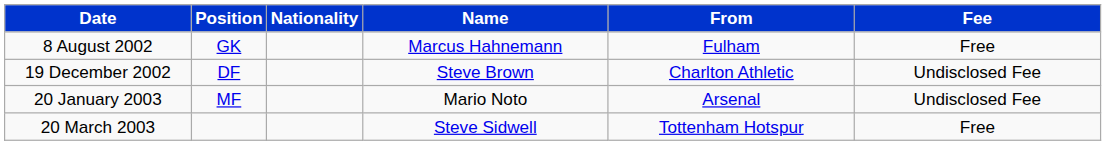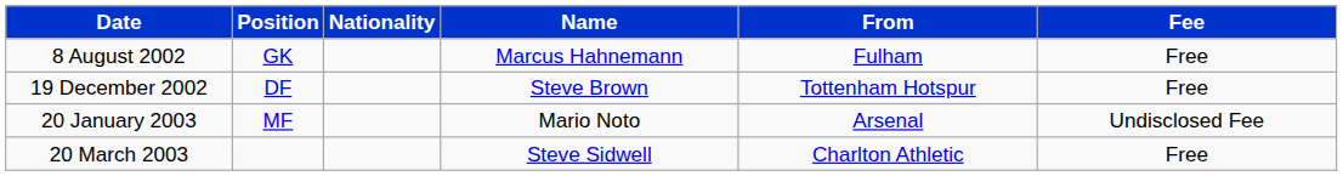 <table class="wikitable"  style="text-align:center; font-size:90%; ">
 <tr>
 <th style="background:#03c; color:white; width:150px;">Date</th>
 <th style="background:#03c; color:white; width:55px;">Position</th>
 <th style="background:#03c; color:white; width:55px;">Nationality</th>
 <th style="background:#03c; color:white; width:200px;">Name</th>
 <th style="background:#03c; color:white; width:200px;">From</th>
 <th style="background:#03c; color:white; width:200px;">Fee</th>
 </tr>
 <tr>
 <td>8 August 2002</td>
 <td><a href='#'>GK</a></td>
 <td></td>
 <td><a href='#'>Marcus Hahnemann</a></td>
 <td><a href='#'>Fulham</a></td>
 <td>Free</td>
 </tr>
 <tr>
 <td>19 December 2002</td>
 <td><a href='#'>DF</a></td>
 <td></td>
 <td><a href='#'>Steve Brown</a></td>
-<td><a href='#'>Charlton Athletic</a></td>
-<td>Undisclosed Fee</td>
+<td><a href='#'>Tottenham Hotspur</a></td>
+<td>Free</td>
 </tr>
 <tr>
 <td>20 January 2003</td>
 <td><a href='#'>MF</a></td>
 <td></td>
 <td>Mario Noto</td>
 <td><a href='#'>Arsenal</a></td>
 <td>Undisclosed Fee</td>
 </tr>
 <tr>
 <td>20 March 2003</td>
 <td></td>
 <td></td>
 <td><a href='#'>Steve Sidwell</a></td>
-<td><a href='#'>Tottenham Hotspur</a></td>
+<td><a href='#'>Charlton Athletic</a></td>
 <td>Free</td>
 </tr>
 </table>
